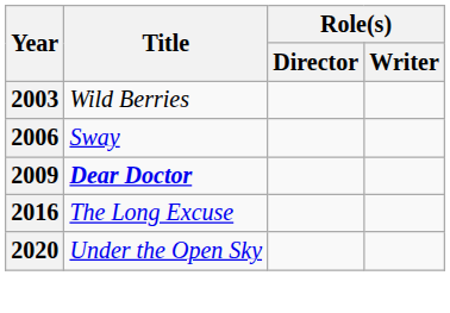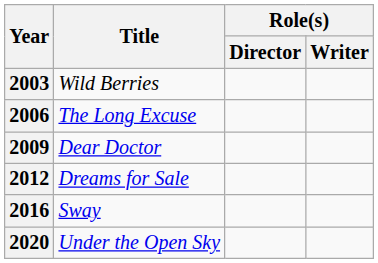 <table class="wikitable" style="font-size:100%">
 <tr>
 <th rowspan=2>Year</th>
 <th rowspan=2>Title</th>
 <th colspan=2>Role(s)</th>
 </tr>
 <tr>
 <th>Director</th>
 <th>Writer</th>
 </tr>
 <tr>
 <th>2003</th>
 <td><em>Wild Berries</em></td>
 <td></td>
 <td></td>
 </tr>
 <tr>
 <th>2006</th>
-<td><em><a href='#'>Sway</a></em></td>
+<td><em><a href='#'>The Long Excuse</a></em></td>
 <td></td>
 <td></td>
 </tr>
 <tr>
 <th>2009</th>
-<td><strong><em><a href='#'>Dear Doctor</a></em></strong></td>
+<td><em><a href='#'>Dear Doctor</a></em></td>
+<td></td>
+<td></td>
+</tr>
+<tr>
+<th>2012</th>
+<td><em><a href='#'>Dreams for Sale</a></em></td>
 <td></td>
 <td></td>
 </tr>
 <tr>
 <th>2016</th>
-<td><em><a href='#'>The Long Excuse</a></em></td>
+<td><em><a href='#'>Sway</a></em></td>
 <td></td>
 <td></td>
 </tr>
 <tr>
 <th>2020</th>
 <td><em><a href='#'>Under the Open Sky</a></em></td>
 <td></td>
 <td></td>
 </tr>
 </table>
